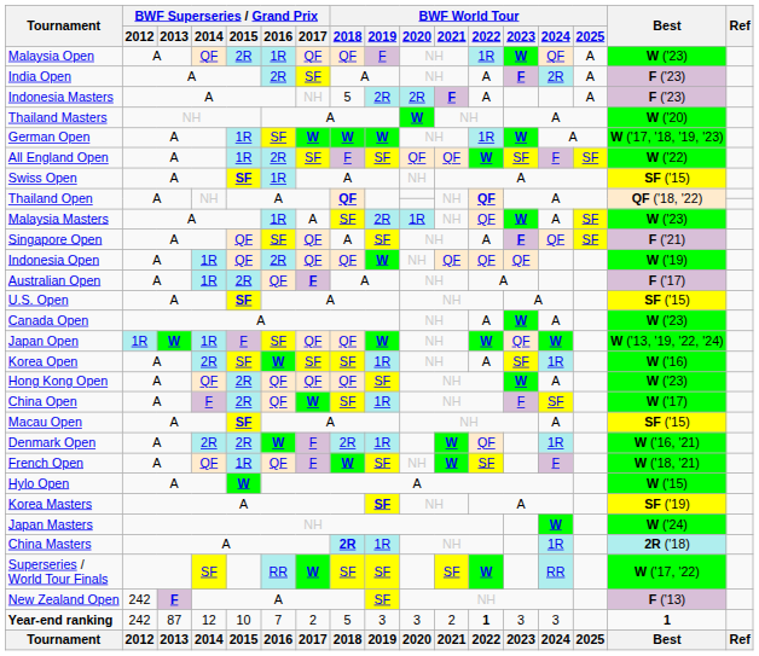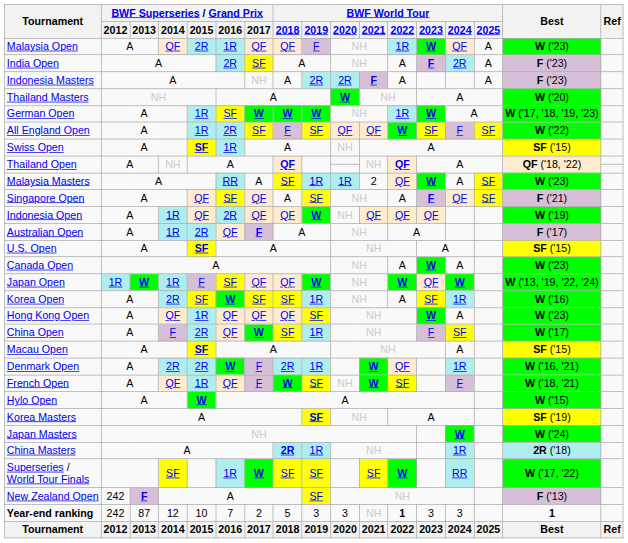 <table class="wikitable" style="font-size: 90%; text-align:center">
 <tr>
 <th rowspan="2">Tournament</th>
 <th colspan="6"><a href='#'>BWF Superseries</a> / <a href='#'>Grand Prix</a></th>
 <th colspan="8"><a href='#'>BWF World Tour</a></th>
 <th rowspan="2">Best</th>
 <th rowspan="2">Ref</th>
 </tr>
 <tr>
 <th>2012</th>
 <th>2013</th>
 <th>2014</th>
 <th>2015</th>
 <th>2016</th>
 <th>2017</th>
 <th><a href='#'>2018</a></th>
 <th><a href='#'>2019</a></th>
 <th><a href='#'>2020</a></th>
 <th><a href='#'>2021</a></th>
 <th><a href='#'>2022</a></th>
 <th><a href='#'>2023</a></th>
 <th><a href='#'>2024</a></th>
 <th><a href='#'>2025</a></th>
 </tr>
 <tr>
 <td align=left><a href='#'>Malaysia Open</a></td>
 <td colspan="2">A</td>
 <td bgcolor=FFEBCD><a href='#'>QF</a></td>
 <td bgcolor=AFEEEE><a href='#'>2R</a></td>
 <td bgcolor=AFEEEE><a href='#'>1R</a></td>
 <td bgcolor=FFEBCD><a href='#'>QF</a></td>
 <td bgcolor=FFEBCD><a href='#'>QF</a></td>
 <td bgcolor=D8BFD8><a href='#'>F</a></td>
 <td colspan="2" style=color:#ccc>NH</td>
 <td bgcolor=AFEEEE><a href='#'>1R</a></td>
 <td bgcolor=00FF00><strong><a href='#'>W</a></strong></td>
 <td bgcolor=FFEBCD><a href='#'>QF</a></td>
 <td>A</td>
 <td bgcolor="00FF00"><strong>W</strong> ('23)</td>
 <td></td>
 </tr>
 <tr>
 <td align=left><a href='#'>India Open</a></td>
 <td colspan="4">A</td>
 <td bgcolor=AFEEEE><a href='#'>2R</a></td>
 <td bgcolor=FFFF00><a href='#'>SF</a></td>
 <td colspan="2">A</td>
 <td colspan="2" style=color:#ccc>NH</td>
 <td>A</td>
 <td bgcolor=D8BFD8><strong><a href='#'>F</a></strong></td>
 <td bgcolor=AFEEEE><a href='#'>2R</a></td>
 <td>A</td>
 <td bgcolor="D8BFD8"><strong>F</strong> ('23)</td>
 <td></td>
 </tr>
 <tr>
 <td align=left><a href='#'>Indonesia Masters</a></td>
 <td colspan="5">A</td>
 <td style=color:#ccc>NH</td>
-<td>5</td>
+<td>A</td>
 <td bgcolor=AFEEEE><a href='#'>2R</a></td>
 <td bgcolor=AFEEEE><a href='#'>2R</a></td>
 <td bgcolor=D8BFD8><strong><a href='#'>F</a></strong></td>
 <td>A</td>
 <td><a href='#'></a></td>
 <td><a href='#'></a></td>
 <td>A</td>
 <td bgcolor="D8BFD8"><strong>F</strong> ('23)</td>
 <td></td>
 </tr>
 <tr>
 <td align=left><a href='#'>Thailand Masters</a></td>
 <td colspan="4" style=color:#ccc>NH</td>
 <td colspan="4">A</td>
 <td bgcolor=00FF00><a href='#'><strong>W</strong></a></td>
 <td colspan="2" style=color:#ccc>NH</td>
 <td colspan="3">A</td>
 <td bgcolor="00FF00"><strong>W</strong> ('20)</td>
 <td></td>
 </tr>
 <tr>
 <td align=left><a href='#'>German Open</a></td>
 <td colspan="3">A</td>
 <td bgcolor=AFEEEE><a href='#'>1R</a></td>
 <td bgcolor=FFFF00><a href='#'>SF</a></td>
 <td bgcolor=00FF00><a href='#'><strong>W</strong></a></td>
 <td bgcolor=00FF00><a href='#'><strong>W</strong></a></td>
 <td bgcolor=00FF00><a href='#'><strong>W</strong></a></td>
 <td colspan="2" style=color:#ccc>NH</td>
 <td bgcolor=AFEEEE><a href='#'>1R</a></td>
 <td bgcolor=00FF00><strong><a href='#'>W</a></strong></td>
 <td colspan="2">A</td>
 <td bgcolor="00FF00"><strong>W</strong> ('17, '18, '19, '23)</td>
 <td></td>
 </tr>
 <tr>
 <td align=left><a href='#'>All England Open</a></td>
 <td colspan="3">A</td>
 <td bgcolor=AFEEEE><a href='#'>1R</a></td>
 <td bgcolor=AFEEEE><a href='#'>2R</a></td>
 <td bgcolor=FFFF00><a href='#'>SF</a></td>
 <td bgcolor=D8BFD8><a href='#'>F</a></td>
 <td bgcolor=FFFF00><a href='#'>SF</a></td>
 <td bgcolor=FFEBCD><a href='#'>QF</a></td>
 <td bgcolor=FFEBCD><a href='#'>QF</a></td>
 <td bgcolor=00FF00><strong><a href='#'>W</a></strong></td>
 <td bgcolor=FFFF00><a href='#'>SF</a></td>
 <td bgcolor=D8BFD8><a href='#'>F</a></td>
 <td bgcolor=FFFF00><a href='#'>SF</a></td>
 <td bgcolor="00FF00"><strong>W</strong> ('22)</td>
 <td></td>
 </tr>
 <tr>
 <td align=left><a href='#'>Swiss Open</a></td>
 <td colspan="3">A</td>
 <td bgcolor=FFFF00><a href='#'><strong>SF</strong></a></td>
 <td bgcolor=AFEEEE><a href='#'>1R</a></td>
 <td colspan="3">A</td>
 <td style=color:#ccc>NH</td>
 <td colspan="5">A</td>
 <td bgcolor="FFFF00"><strong>SF</strong> ('15)</td>
 <td></td>
 </tr>
 <tr>
 <td rowspan="2" align=left><a href='#'>Thailand Open</a></td>
 <td rowspan="2" colspan="2">A</td>
 <td rowspan="2" style=color:#ccc>NH</td>
 <td rowspan="2" colspan="3">A</td>
 <td rowspan="2" bgcolor=FFEBCD><strong><a href='#'>QF</a></strong></td>
 <td rowspan="2"><a href='#'></a></td>
 <td><a href='#'></a></td>
 <td rowspan="2" style=color:#ccc>NH</td>
 <td rowspan="2" bgcolor=FFEBCD><strong><a href='#'>QF</a></strong></td>
 <td rowspan="2" colspan="3">A</td>
 <td rowspan="2" bgcolor="FFEBCD"><strong>QF</strong> ('18, '22)</td>
 <td></td>
 </tr>
 <tr>
 <td><a href='#'></a></td>
 </tr>
 <tr>
 <td align=left><a href='#'>Malaysia Masters</a></td>
 <td colspan="4">A</td>
-<td bgcolor=AFEEEE><a href='#'>1R</a></td>
+<td bgcolor=AFEEEE><a href='#'>RR</a></td>
 <td>A</td>
 <td bgcolor=FFFF00><a href='#'>SF</a></td>
-<td bgcolor=AFEEEE><a href='#'>2R</a></td>
 <td bgcolor=AFEEEE><a href='#'>1R</a></td>
-<td style=color:#ccc>NH</td>
+<td bgcolor=AFEEEE><a href='#'>1R</a></td>
+<td>2</td>
 <td bgcolor=FFEBCD><a href='#'>QF</a></td>
 <td bgcolor=00FF00><strong><a href='#'>W</a></strong></td>
 <td>A</td>
 <td bgcolor=FFFF00><a href='#'>SF</a></td>
 <td bgcolor="00FF00"><strong>W</strong> ('23)</td>
 <td></td>
 </tr>
 <tr>
 <td align=left><a href='#'>Singapore Open</a></td>
 <td colspan="3">A</td>
 <td bgcolor=FFEBCD><a href='#'>QF</a></td>
 <td bgcolor=FFFF00><a href='#'>SF</a></td>
 <td bgcolor=FFEBCD><a href='#'>QF</a></td>
 <td>A</td>
 <td bgcolor=FFFF00><a href='#'>SF</a></td>
 <td colspan="2" style=color:#ccc>NH</td>
 <td>A</td>
 <td bgcolor=D8BFD8><strong><a href='#'>F</a></strong></td>
 <td bgcolor=FFEBCD><a href='#'>QF</a></td>
 <td bgcolor=FFFF00><a href='#'>SF</a></td>
 <td bgcolor="D8BFD8"><strong>F</strong> ('21)</td>
 <td></td>
 </tr>
 <tr>
 <td align=left><a href='#'>Indonesia Open</a></td>
 <td colspan="2">A</td>
 <td bgcolor=AFEEEE><a href='#'>1R</a></td>
 <td bgcolor=FFEBCD><a href='#'>QF</a></td>
 <td bgcolor=AFEEEE><a href='#'>2R</a></td>
 <td bgcolor=FFEBCD><a href='#'>QF</a></td>
 <td bgcolor=FFEBCD><a href='#'>QF</a></td>
 <td bgcolor=00FF00><a href='#'><strong>W</strong></a></td>
 <td style=color:#ccc>NH</td>
 <td bgcolor=FFEBCD><a href='#'>QF</a></td>
 <td bgcolor=FFEBCD><a href='#'>QF</a></td>
 <td bgcolor=FFEBCD><a href='#'>QF</a></td>
 <td><a href='#'></a></td>
 <td></td>
 <td bgcolor="00FF00"><strong>W</strong> ('19)</td>
 <td></td>
 </tr>
 <tr>
 <td align=left><a href='#'>Australian Open</a></td>
 <td colspan="2">A</td>
 <td bgcolor=AFEEEE><a href='#'>1R</a></td>
 <td bgcolor=AFEEEE><a href='#'>2R</a></td>
 <td bgcolor=FFEBCD><a href='#'>QF</a></td>
 <td bgcolor=D8BFD8><a href='#'><strong>F</strong></a></td>
 <td colspan="2">A</td>
 <td colspan="2" style=color:#ccc>NH</td>
 <td colspan="2">A</td>
 <td><a href='#'></a></td>
 <td></td>
 <td bgcolor="D8BFD8"><strong>F</strong> ('17)</td>
 <td></td>
 </tr>
 <tr>
 <td align=left><a href='#'>U.S. Open</a></td>
 <td colspan="3">A</td>
 <td bgcolor=FFFF00><a href='#'><strong>SF</strong></a></td>
 <td colspan="4">A</td>
 <td colspan="3" style=color:#ccc>NH</td>
 <td colspan="2">A</td>
 <td></td>
 <td bgcolor="FFFF00"><strong>SF</strong> ('15)</td>
 <td></td>
 </tr>
 <tr>
 <td align=left><a href='#'>Canada Open</a></td>
 <td colspan="8">A</td>
 <td colspan="2" style=color:#ccc>NH</td>
 <td>A</td>
 <td bgcolor=00FF00><a href='#'><strong>W</strong></a></td>
 <td>A</td>
 <td></td>
 <td bgcolor="00FF00"><strong>W</strong> ('23)</td>
 </tr>
 <tr>
 <td align=left><a href='#'>Japan Open</a></td>
 <td bgcolor=AFEEEE><a href='#'>1R</a></td>
 <td bgcolor=00FF00><a href='#'><strong>W</strong></a></td>
 <td bgcolor=AFEEEE><a href='#'>1R</a></td>
 <td bgcolor=D8BFD8><a href='#'>F</a></td>
 <td bgcolor=FFFF00><a href='#'>SF</a></td>
 <td bgcolor=FFEBCD><a href='#'>QF</a></td>
 <td bgcolor=FFEBCD><a href='#'>QF</a></td>
 <td bgcolor=00FF00><a href='#'><strong>W</strong></a></td>
 <td colspan="2" style=color:#ccc>NH</td>
 <td bgcolor=00FF00><strong><a href='#'>W</a></strong></td>
 <td bgcolor=FFEBCD><a href='#'>QF</a></td>
 <td bgcolor=00FF00><strong><a href='#'>W</a></strong></td>
 <td></td>
 <td bgcolor="00FF00"><strong>W</strong> ('13, '19, '22, '24)</td>
 <td></td>
 </tr>
 <tr>
 <td align=left><a href='#'>Korea Open</a></td>
 <td colspan="2">A</td>
 <td bgcolor=AFEEEE><a href='#'>2R</a></td>
 <td bgcolor=FFFF00><a href='#'>SF</a></td>
 <td bgcolor=00FF00><a href='#'><strong>W</strong></a></td>
 <td bgcolor=FFFF00><a href='#'>SF</a></td>
 <td bgcolor=FFFF00><a href='#'>SF</a></td>
 <td bgcolor=AFEEEE><a href='#'>1R</a></td>
 <td colspan="2" style=color:#ccc>NH</td>
 <td>A</td>
 <td bgcolor=FFFF00><a href='#'>SF</a></td>
 <td bgcolor=AFEEEE><a href='#'>1R</a></td>
 <td></td>
 <td bgcolor="00FF00"><strong>W</strong> ('16)</td>
 <td></td>
 </tr>
 <tr>
 <td align=left><a href='#'>Hong Kong Open</a></td>
 <td colspan="2">A</td>
 <td bgcolor=FFEBCD><a href='#'>QF</a></td>
-<td bgcolor=AFEEEE><a href='#'>2R</a></td>
+<td bgcolor=AFEEEE><a href='#'>1R</a></td>
 <td bgcolor=FFEBCD><a href='#'>QF</a></td>
 <td bgcolor=FFEBCD><a href='#'>QF</a></td>
 <td bgcolor=FFEBCD><a href='#'>QF</a></td>
 <td bgcolor=FFFF00><a href='#'>SF</a></td>
 <td colspan="3" style=color:#ccc>NH</td>
 <td bgcolor=00FF00><a href='#'><strong>W</strong></a></td>
 <td>A</td>
 <td></td>
 <td bgcolor="00FF00"><strong>W</strong> ('23)</td>
 <td></td>
 </tr>
 <tr>
 <td align=left><a href='#'>China Open</a></td>
 <td colspan="2">A</td>
 <td bgcolor=D8BFD8><a href='#'>F</a></td>
 <td bgcolor=AFEEEE><a href='#'>2R</a></td>
 <td bgcolor=FFEBCD><a href='#'>QF</a></td>
 <td bgcolor=00FF00><a href='#'><strong>W</strong></a></td>
 <td bgcolor=FFFF00><a href='#'>SF</a></td>
 <td bgcolor=AFEEEE><a href='#'>1R</a></td>
 <td colspan="3" style=color:#ccc>NH</td>
 <td bgcolor=D8BFD8><a href='#'>F</a></td>
 <td bgcolor=FFFF00><a href='#'>SF</a></td>
 <td></td>
 <td bgcolor="00FF00"><strong>W</strong> ('17)</td>
 <td></td>
 </tr>
 <tr>
 <td align=left><a href='#'>Macau Open</a></td>
 <td colspan="3">A</td>
 <td bgcolor=FFFF00><a href='#'><strong>SF</strong></a></td>
 <td colspan="4">A</td>
 <td colspan="4" style=color:#ccc>NH</td>
 <td>A</td>
 <td></td>
 <td bgcolor="FFFF00"><strong>SF</strong> ('15)</td>
 <td></td>
 </tr>
 <tr>
 <td align=left><a href='#'>Denmark Open</a></td>
 <td colspan="2">A</td>
 <td bgcolor=AFEEEE><a href='#'>2R</a></td>
 <td bgcolor=AFEEEE><a href='#'>2R</a></td>
 <td bgcolor=00FF00><a href='#'><strong>W</strong></a></td>
 <td bgcolor=D8BFD8><a href='#'>F</a></td>
 <td bgcolor=AFEEEE><a href='#'>2R</a></td>
 <td bgcolor=AFEEEE><a href='#'>1R</a></td>
 <td><a href='#'></a></td>
 <td bgcolor=00FF00><a href='#'><strong>W</strong></a></td>
 <td bgcolor=FFEBCD><a href='#'>QF</a></td>
 <td><a href='#'></a></td>
 <td bgcolor=AFEEEE><a href='#'>1R</a></td>
 <td></td>
 <td bgcolor="00FF00"><strong>W</strong> ('16, '21)</td>
 <td></td>
 </tr>
 <tr>
 <td align=left><a href='#'>French Open</a></td>
 <td colspan="2">A</td>
 <td bgcolor=FFEBCD><a href='#'>QF</a></td>
 <td bgcolor=AFEEEE><a href='#'>1R</a></td>
 <td bgcolor=FFEBCD><a href='#'>QF</a></td>
 <td bgcolor=D8BFD8><a href='#'>F</a></td>
 <td bgcolor=00FF00><strong><a href='#'>W</a></strong></td>
 <td bgcolor=FFFF00><a href='#'>SF</a></td>
 <td style=color:#ccc>NH</td>
 <td bgcolor=00FF00><strong><a href='#'>W</a></strong></td>
 <td bgcolor=FFFF00><a href='#'>SF</a></td>
 <td><a href='#'></a></td>
 <td bgcolor=D8BFD8><a href='#'>F</a></td>
 <td></td>
 <td bgcolor="00FF00"><strong>W</strong> ('18, '21)</td>
 <td></td>
 </tr>
 <tr>
 <td align=left><a href='#'>Hylo Open</a></td>
 <td colspan="3">A</td>
 <td bgcolor=00FF00><a href='#'><strong>W</strong></a></td>
 <td colspan="9">A</td>
 <td></td>
 <td bgcolor="00FF00"><strong>W</strong> ('15)</td>
 <td></td>
 </tr>
 <tr>
 <td align=left><a href='#'>Korea Masters</a></td>
 <td colspan="7">A</td>
 <td bgcolor=FFFF00><a href='#'><strong>SF</strong></a></td>
 <td colspan="2" style=color:#ccc>NH</td>
 <td colspan="3">A</td>
 <td></td>
 <td bgcolor="FFFF00"><strong>SF</strong> ('19)</td>
 <td></td>
 </tr>
 <tr>
 <td align=left><a href='#'>Japan Masters</a></td>
 <td colspan="11" style=color:#ccc>NH</td>
 <td><a href='#'></a></td>
 <td bgcolor=00FF00><a href='#'><strong>W</strong></a></td>
 <td></td>
 <td bgcolor="00FF00"><strong>W</strong> ('24)</td>
 <td></td>
 </tr>
 <tr>
 <td align=left><a href='#'>China Masters</a></td>
 <td colspan="6">A</td>
 <td bgcolor=AFEEEE><a href='#'><strong>2R</strong></a></td>
 <td bgcolor=AFEEEE><a href='#'>1R</a></td>
 <td colspan="3" style=color:#ccc>NH</td>
 <td><a href='#'></a></td>
 <td bgcolor=AFEEEE><a href='#'>1R</a></td>
 <td></td>
 <td bgcolor="AFEEEE"><strong>2R</strong> ('18)</td>
 <td></td>
 </tr>
 <tr>
 <td align=left><a href='#'>Superseries</a> /<br> <a href='#'>World Tour Finals</a></td>
 <td colspan="2"></td>
 <td bgcolor=FFFF00><a href='#'>SF</a></td>
 <td></td>
-<td bgcolor=AFEEEE><a href='#'>RR</a></td>
+<td bgcolor=AFEEEE><a href='#'>1R</a></td>
 <td bgcolor=00FF00><a href='#'><strong>W</strong></a></td>
 <td bgcolor=FFFF00><a href='#'>SF</a></td>
 <td bgcolor=FFFF00><a href='#'>SF</a></td>
 <td></td>
 <td bgcolor=FFFF00><a href='#'>SF</a></td>
 <td bgcolor=00FF00><strong><a href='#'>W</a></strong></td>
 <td><a href='#'></a></td>
 <td bgcolor=AFEEEE><a href='#'>RR</a></td>
 <td></td>
 <td bgcolor="00FF00"><strong>W</strong> ('17, '22)</td>
 <td></td>
 </tr>
 <tr>
 <td align=left><a href='#'>New Zealand Open</a></td>
 <td>242</td>
 <td bgcolor=D8BFD8><a href='#'><strong>F</strong></a></td>
 <td colspan="5">A</td>
 <td bgcolor=FFFF00><a href='#'>SF</a></td>
 <td colspan="5" style=color:#ccc>NH</td>
 <td></td>
 <td bgcolor="D8BFD8"><strong>F</strong> ('13)</td>
 <td></td>
 </tr>
 <tr>
 <td align=left><strong>Year-end ranking</strong></td>
 <td>242</td>
 <td>87</td>
 <td>12</td>
 <td>10</td>
 <td>7</td>
 <td>2</td>
 <td>5</td>
 <td>3</td>
 <td>3</td>
-<td>2</td>
+<td style=color:#ccc>NH</td>
 <td><strong>1</strong></td>
 <td>3</td>
 <td>3</td>
 <td></td>
 <td><strong>1</strong></td>
 <td></td>
 </tr>
 <tr>
 <th>Tournament</th>
 <th>2012</th>
 <th>2013</th>
 <th>2014</th>
 <th>2015</th>
 <th>2016</th>
 <th>2017</th>
 <th>2018</th>
 <th>2019</th>
 <th>2020</th>
 <th>2021</th>
 <th>2022</th>
 <th>2023</th>
 <th>2024</th>
 <th>2025</th>
 <th>Best</th>
 <th>Ref</th>
 </tr>
 </table>
